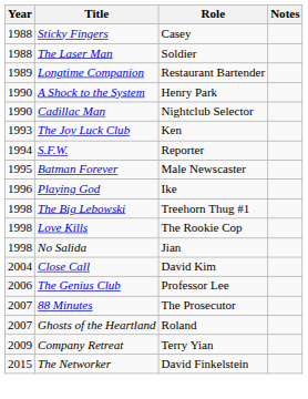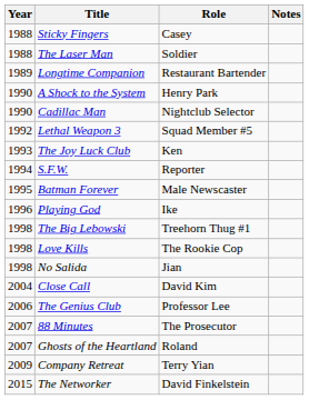 <table class="wikitable sortable">
 <tr>
 <th>Year</th>
 <th>Title</th>
 <th>Role</th>
 <th>Notes</th>
 </tr>
 <tr>
 <td>1988</td>
 <td><a href='#'><em>Sticky Fingers</em></a></td>
 <td>Casey</td>
 <td></td>
 </tr>
 <tr>
 <td>1988</td>
 <td><em><a href='#'>The Laser Man</a></em></td>
 <td>Soldier</td>
 <td></td>
 </tr>
 <tr>
 <td>1989</td>
 <td><em><a href='#'>Longtime Companion</a></em></td>
 <td>Restaurant Bartender</td>
 <td></td>
 </tr>
 <tr>
 <td>1990</td>
 <td><a href='#'><em>A Shock to the System</em></a></td>
 <td>Henry Park</td>
 <td></td>
 </tr>
 <tr>
 <td>1990</td>
 <td><em><a href='#'>Cadillac Man</a></em></td>
 <td>Nightclub Selector</td>
+<td></td>
+</tr>
+<tr>
+<td>1992</td>
+<td><em><a href='#'>Lethal Weapon 3</a></em></td>
+<td>Squad Member #5</td>
 <td></td>
 </tr>
 <tr>
 <td>1993</td>
 <td><a href='#'><em>The Joy Luck Club</em></a></td>
 <td>Ken</td>
 <td></td>
 </tr>
 <tr>
 <td>1994</td>
 <td><em><a href='#'>S.F.W.</a></em></td>
 <td>Reporter</td>
 <td></td>
 </tr>
 <tr>
 <td>1995</td>
 <td><em><a href='#'>Batman Forever</a></em></td>
 <td>Male Newscaster</td>
 <td></td>
 </tr>
 <tr>
 <td>1996</td>
 <td><a href='#'><em>Playing God</em></a></td>
 <td>Ike</td>
 <td></td>
 </tr>
 <tr>
 <td>1998</td>
 <td><em><a href='#'>The Big Lebowski</a></em></td>
 <td>Treehorn Thug #1</td>
 <td></td>
 </tr>
 <tr>
 <td>1998</td>
 <td><a href='#'><em>Love Kills</em></a></td>
 <td>The Rookie Cop</td>
 <td></td>
 </tr>
 <tr>
 <td>1998</td>
 <td><em>No Salida</em></td>
 <td>Jian</td>
 <td></td>
 </tr>
 <tr>
 <td>2004</td>
 <td><em><a href='#'>Close Call</a></em></td>
 <td>David Kim</td>
 <td></td>
 </tr>
 <tr>
 <td>2006</td>
 <td><em><a href='#'>The Genius Club</a></em></td>
 <td>Professor Lee</td>
 <td></td>
 </tr>
 <tr>
 <td>2007</td>
 <td><em><a href='#'>88 Minutes</a></em></td>
 <td>The Prosecutor</td>
 <td></td>
 </tr>
 <tr>
 <td>2007</td>
 <td><em>Ghosts of the Heartland</em></td>
 <td>Roland</td>
 <td></td>
 </tr>
 <tr>
 <td>2009</td>
 <td><em>Company Retreat</em></td>
 <td>Terry Yian</td>
 <td></td>
 </tr>
 <tr>
 <td>2015</td>
 <td><em>The Networker</em></td>
 <td>David Finkelstein</td>
 <td></td>
 </tr>
 </table>
